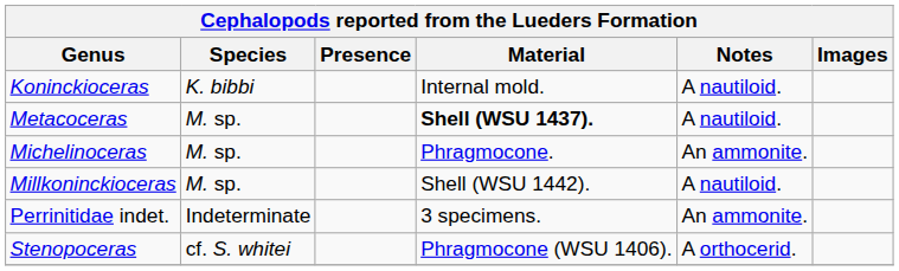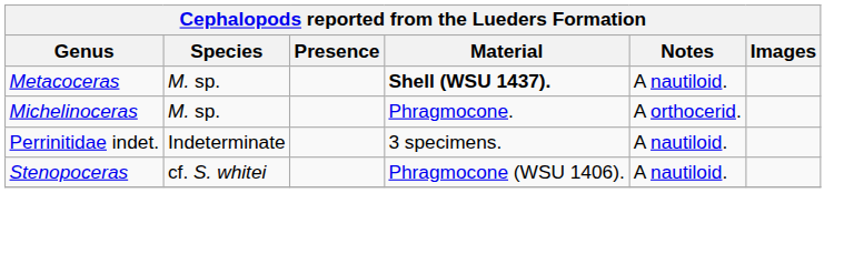 <table class="wikitable" align="center">
 <tr>
 <th colspan="6" align="center"><strong><a href='#'>Cephalopods</a> reported from the Lueders Formation</strong></th>
 </tr>
 <tr>
 <th>Genus</th>
 <th>Species</th>
 <th>Presence</th>
 <th><strong>Material</strong></th>
 <th>Notes</th>
 <th>Images</th>
-</tr>
-<tr>
-<td><em><a href='#'>Koninckioceras</a></em></td>
-<td><em>K. bibbi</em></td>
-<td></td>
-<td>Internal mold.</td>
-<td>A <a href='#'>nautiloid</a>.</td>
-<td></td>
 </tr>
 <tr>
 <td><em><a href='#'>Metacoceras</a></em></td>
 <td><em>M.</em> sp.</td>
 <td></td>
 <td><strong>Shell (WSU 1437).</strong></td>
 <td>A <a href='#'>nautiloid</a>.</td>
 <td></td>
 </tr>
 <tr>
 <td><em><a href='#'>Michelinoceras</a></em></td>
 <td><em>M.</em> sp.</td>
 <td></td>
 <td><a href='#'>Phragmocone</a>.</td>
-<td>An <a href='#'>ammonite</a>.</td>
-<td></td>
-</tr>
-<tr>
-<td><em><a href='#'>Millkoninckioceras</a></em></td>
-<td><em>M.</em> sp.</td>
-<td></td>
-<td>Shell (WSU 1442).</td>
-<td>A <a href='#'>nautiloid</a>.</td>
+<td>A <a href='#'>orthocerid</a>.</td>
 <td></td>
 </tr>
 <tr>
 <td><a href='#'>Perrinitidae</a> indet.</td>
 <td>Indeterminate</td>
 <td></td>
 <td>3 specimens.</td>
-<td>An <a href='#'>ammonite</a>.</td>
+<td>A <a href='#'>nautiloid</a>.</td>
 <td></td>
 </tr>
 <tr>
 <td><em><a href='#'>Stenopoceras</a></em></td>
 <td>cf. <em>S. whitei</em></td>
 <td></td>
 <td><a href='#'>Phragmocone</a> (WSU 1406).</td>
-<td>A <a href='#'>orthocerid</a>.</td>
+<td>A <a href='#'>nautiloid</a>.</td>
 <td></td>
 </tr>
 <tr>
 </tr>
 </table>
